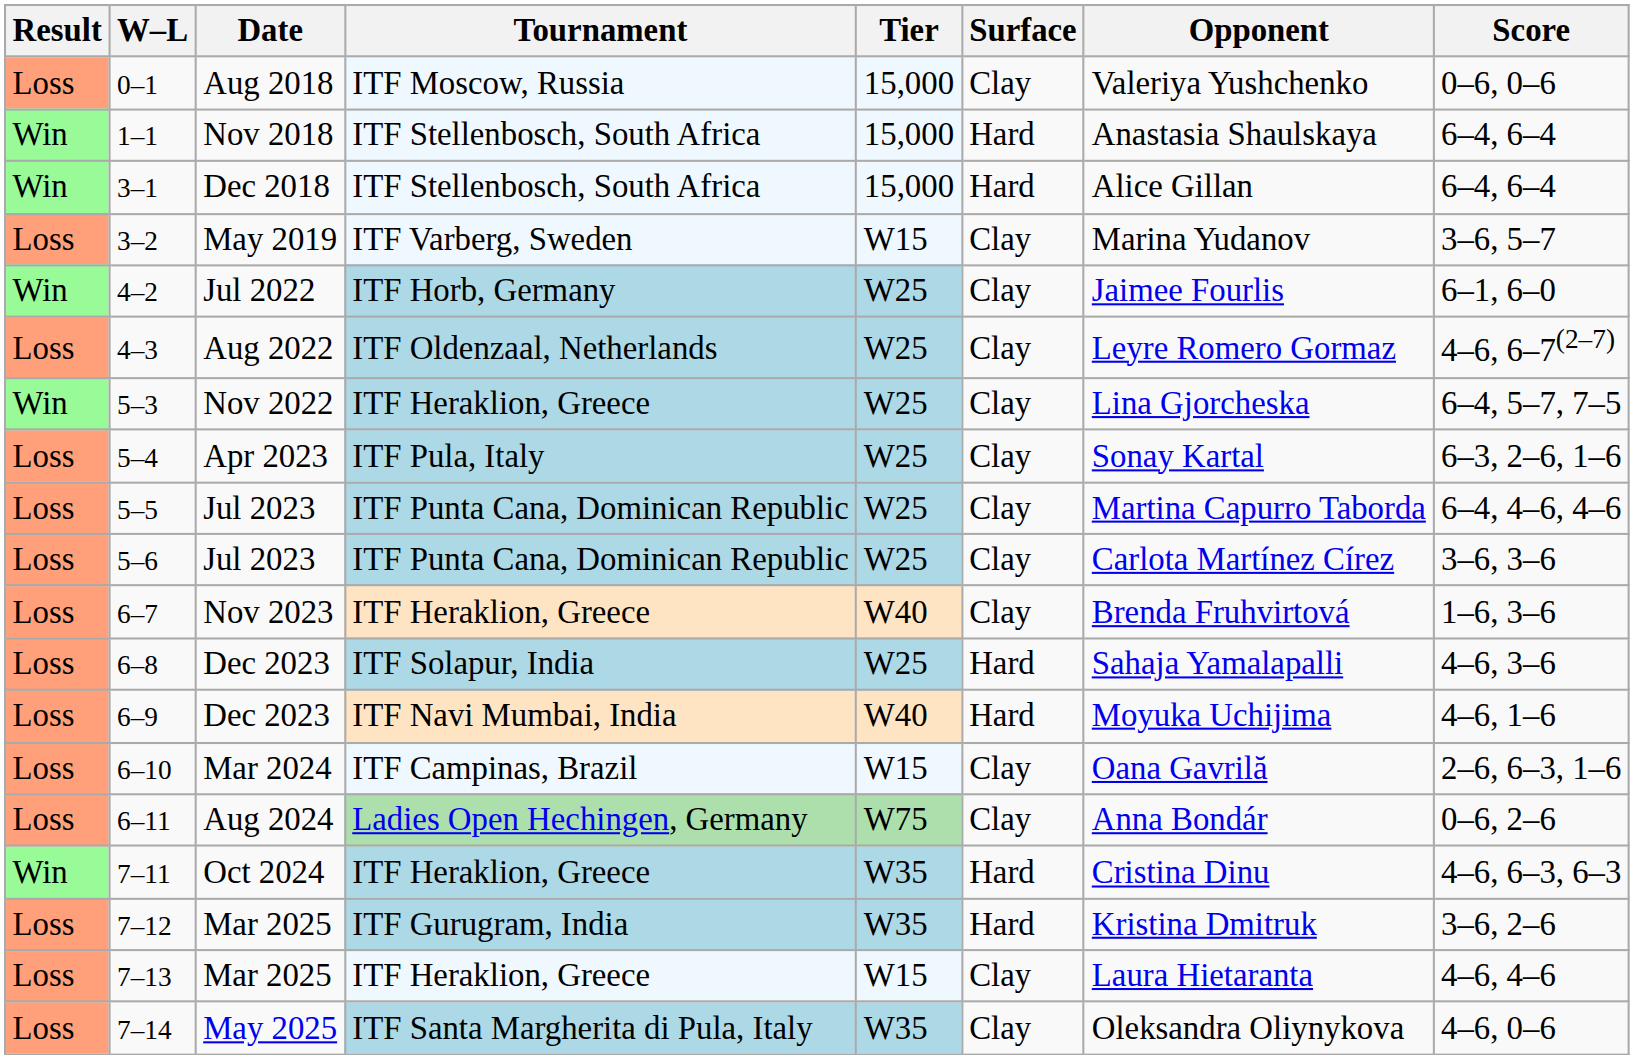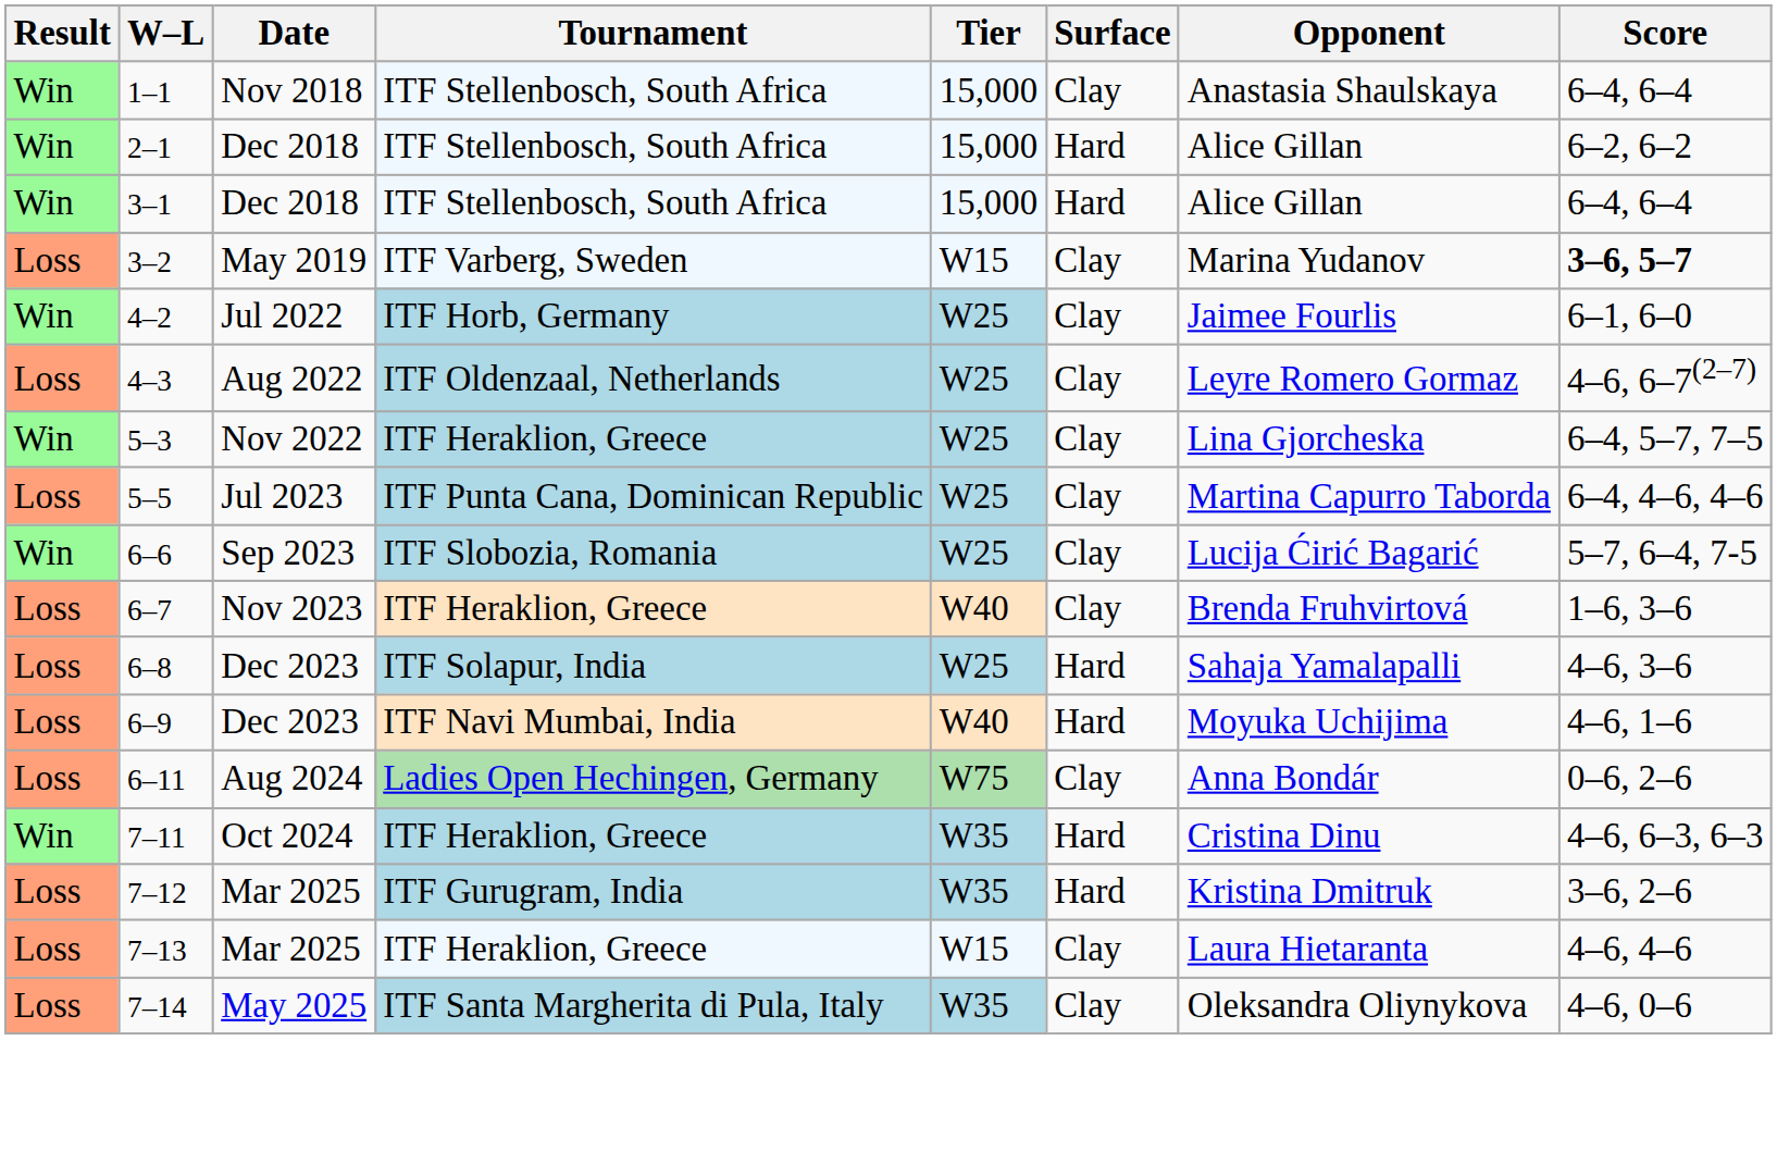 <table class="sortable wikitable">
 <tr>
 <th>Result</th>
 <th class="unsortable">W–L</th>
 <th>Date</th>
 <th>Tournament</th>
 <th>Tier</th>
 <th>Surface</th>
 <th>Opponent</th>
 <th class="unsortable">Score</th>
 </tr>
 <tr>
-<td bgcolor="ffa07a">Loss</td>
-<td><small>0–1</small></td>
-<td>Aug 2018</td>
-<td style="background:#f0f8ff;">ITF Moscow, Russia</td>
-<td style="background:#f0f8ff;">15,000</td>
-<td>Clay</td>
-<td> Valeriya Yushchenko</td>
-<td>0–6, 0–6</td>
-</tr>
-<tr>
 <td bgcolor="98FB98">Win</td>
 <td><small>1–1</small></td>
 <td>Nov 2018</td>
 <td style="background:#f0f8ff;">ITF Stellenbosch, South Africa</td>
 <td style="background:#f0f8ff;">15,000</td>
-<td>Hard</td>
+<td>Clay</td>
 <td> Anastasia Shaulskaya</td>
 <td>6–4, 6–4</td>
+</tr>
+<tr>
+<td bgcolor="98FB98">Win</td>
+<td><small>2–1</small></td>
+<td>Dec 2018</td>
+<td style="background:#f0f8ff;">ITF Stellenbosch, South Africa</td>
+<td style="background:#f0f8ff;">15,000</td>
+<td>Hard</td>
+<td> Alice Gillan</td>
+<td>6–2, 6–2</td>
 </tr>
 <tr>
 <td bgcolor="98FB98">Win</td>
 <td><small>3–1</small></td>
 <td>Dec 2018</td>
 <td style="background:#f0f8ff;">ITF Stellenbosch, South Africa</td>
 <td style="background:#f0f8ff;">15,000</td>
 <td>Hard</td>
 <td> Alice Gillan</td>
 <td>6–4, 6–4</td>
 </tr>
 <tr>
 <td bgcolor="ffa07a">Loss</td>
 <td><small>3–2</small></td>
 <td>May 2019</td>
 <td style="background:#f0f8ff;">ITF Varberg, Sweden</td>
 <td style="background:#f0f8ff;">W15</td>
 <td>Clay</td>
 <td> Marina Yudanov</td>
-<td>3–6, 5–7</td>
+<td><strong>3–6, 5–7</strong></td>
 </tr>
 <tr>
 <td bgcolor=98FB98>Win</td>
 <td><small>4–2</small></td>
 <td>Jul 2022</td>
 <td bgcolor=lightblue>ITF Horb, Germany</td>
 <td bgcolor=lightblue>W25</td>
 <td>Clay</td>
 <td> <a href='#'>Jaimee Fourlis</a></td>
 <td>6–1, 6–0</td>
 </tr>
 <tr>
 <td bgcolor="ffa07a">Loss</td>
 <td><small>4–3</small></td>
 <td>Aug 2022</td>
 <td style="background:lightblue;">ITF Oldenzaal, Netherlands</td>
 <td style="background:lightblue;">W25</td>
 <td>Clay</td>
 <td> <a href='#'>Leyre Romero Gormaz</a></td>
 <td>4–6, 6–7<sup>(2–7)</sup></td>
 </tr>
 <tr>
 <td bgcolor=98FB98>Win</td>
 <td><small>5–3</small></td>
 <td>Nov 2022</td>
 <td style="background:lightblue;">ITF Heraklion, Greece</td>
 <td style="background:lightblue;">W25</td>
 <td>Clay</td>
 <td> <a href='#'>Lina Gjorcheska</a></td>
 <td>6–4, 5–7, 7–5</td>
 </tr>
 <tr>
 <td bgcolor="ffa07a">Loss</td>
-<td><small>5–4</small></td>
-<td>Apr 2023</td>
-<td style="background:lightblue;">ITF Pula, Italy</td>
-<td style="background:lightblue;">W25</td>
-<td>Clay</td>
-<td> <a href='#'>Sonay Kartal</a></td>
-<td>6–3, 2–6, 1–6</td>
-</tr>
-<tr>
-<td bgcolor="ffa07a">Loss</td>
 <td><small>5–5</small></td>
 <td>Jul 2023</td>
 <td style="background:lightblue;">ITF Punta Cana, Dominican Republic</td>
 <td style="background:lightblue;">W25</td>
 <td>Clay</td>
 <td> <a href='#'>Martina Capurro Taborda</a></td>
 <td>6–4, 4–6, 4–6</td>
 </tr>
 <tr>
-<td bgcolor="ffa07a">Loss</td>
-<td><small>5–6</small></td>
-<td>Jul 2023</td>
-<td style="background:lightblue;">ITF Punta Cana, Dominican Republic</td>
+<td style="background:#98FB98;">Win</td>
+<td><small>6–6</small></td>
+<td>Sep 2023</td>
+<td style="background:lightblue;">ITF Slobozia, Romania</td>
 <td style="background:lightblue;">W25</td>
 <td>Clay</td>
-<td> <a href='#'>Carlota Martínez Círez</a></td>
-<td>3–6, 3–6</td>
+<td> <a href='#'>Lucija Ćirić Bagarić</a></td>
+<td>5–7, 6–4, 7-5</td>
 </tr>
 <tr>
 <td bgcolor=ffa07a>Loss</td>
 <td><small>6–7</small></td>
 <td>Nov 2023</td>
 <td bgcolor=ffe4c4>ITF Heraklion, Greece</td>
 <td bgcolor=ffe4c4>W40</td>
 <td>Clay</td>
 <td> <a href='#'>Brenda Fruhvirtová</a></td>
 <td>1–6, 3–6</td>
 </tr>
 <tr>
 <td bgcolor="ffa07a">Loss</td>
 <td><small>6–8</small></td>
 <td>Dec 2023</td>
 <td style="background:lightblue;">ITF Solapur, India</td>
 <td style="background:lightblue;">W25</td>
 <td>Hard</td>
 <td> <a href='#'>Sahaja Yamalapalli</a></td>
 <td>4–6, 3–6</td>
 </tr>
 <tr>
 <td bgcolor="ffa07a">Loss</td>
 <td><small>6–9</small></td>
 <td>Dec 2023</td>
 <td bgcolor=ffe4c4>ITF Navi Mumbai, India</td>
 <td bgcolor=ffe4c4>W40</td>
 <td>Hard</td>
 <td> <a href='#'>Moyuka Uchijima</a></td>
 <td>4–6, 1–6</td>
-</tr>
-<tr>
-<td bgcolor="ffa07a">Loss</td>
-<td><small>6–10</small></td>
-<td>Mar 2024</td>
-<td style="background:#f0f8ff;">ITF Campinas, Brazil</td>
-<td style="background:#f0f8ff;">W15</td>
-<td>Clay</td>
-<td> <a href='#'>Oana Gavrilă</a></td>
-<td>2–6, 6–3, 1–6</td>
 </tr>
 <tr>
 <td bgcolor="ffa07a">Loss</td>
 <td><small>6–11</small></td>
 <td>Aug 2024</td>
 <td style="background:#addfad;"><a href='#'>Ladies Open Hechingen</a>, Germany</td>
 <td style="background:#addfad;">W75</td>
 <td>Clay</td>
 <td> <a href='#'>Anna Bondár</a></td>
 <td>0–6, 2–6</td>
 </tr>
 <tr>
 <td bgcolor="98FB98">Win</td>
 <td><small>7–11</small></td>
 <td>Oct 2024</td>
 <td style="background:lightblue;">ITF Heraklion, Greece</td>
 <td style="background:lightblue;">W35</td>
 <td>Hard</td>
 <td> <a href='#'>Cristina Dinu</a></td>
 <td>4–6, 6–3, 6–3</td>
 </tr>
 <tr>
 <td bgcolor="ffa07a">Loss</td>
 <td><small>7–12</small></td>
 <td>Mar 2025</td>
 <td style="background:lightblue;">ITF Gurugram, India</td>
 <td style="background:lightblue;">W35</td>
 <td>Hard</td>
 <td> <a href='#'>Kristina Dmitruk</a></td>
 <td>3–6, 2–6</td>
 </tr>
 <tr>
 <td bgcolor="ffa07a">Loss</td>
 <td><small>7–13</small></td>
 <td>Mar 2025</td>
 <td style="background:#f0f8ff;">ITF Heraklion, Greece</td>
 <td style="background:#f0f8ff;">W15</td>
 <td>Clay</td>
 <td> <a href='#'>Laura Hietaranta</a></td>
 <td>4–6, 4–6</td>
 </tr>
 <tr>
 <td bgcolor="ffa07a">Loss</td>
 <td><small>7–14</small></td>
 <td><a href='#'>May 2025</a></td>
 <td style="background:lightblue;">ITF Santa Margherita di Pula, Italy</td>
 <td style="background:lightblue;">W35</td>
 <td>Clay</td>
 <td> Oleksandra Oliynykova</td>
 <td>4–6, 0–6</td>
 </tr>
 </table>
